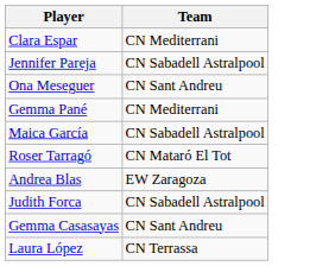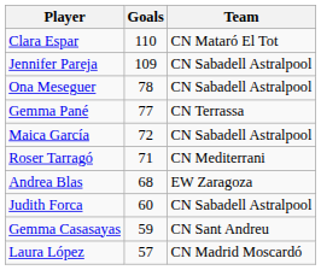 <table class="wikitable">
 <tr>
 <th>Player</th>
+<th>Goals</th>
 <th>Team</th>
 </tr>
 <tr>
 <td> <a href='#'>Clara Espar</a></td>
-<td>CN Mediterrani</td>
+<td style="text-align:center;">110</td>
+<td>CN Mataró El Tot</td>
 </tr>
 <tr>
 <td> <a href='#'>Jennifer Pareja</a></td>
+<td style="text-align:center;">109</td>
 <td>CN Sabadell Astralpool</td>
 </tr>
 <tr>
 <td> <a href='#'>Ona Meseguer</a></td>
-<td>CN Sant Andreu</td>
+<td style="text-align:center;">78</td>
+<td>CN Sabadell Astralpool</td>
 </tr>
 <tr>
 <td> <a href='#'>Gemma Pané</a></td>
-<td>CN Mediterrani</td>
+<td style="text-align:center;">77</td>
+<td>CN Terrassa</td>
 </tr>
 <tr>
 <td> <a href='#'>Maica García</a></td>
+<td style="text-align:center;">72</td>
 <td>CN Sabadell Astralpool</td>
 </tr>
 <tr>
 <td> <a href='#'>Roser Tarragó</a></td>
-<td>CN Mataró El Tot</td>
+<td style="text-align:center;">71</td>
+<td>CN Mediterrani</td>
 </tr>
 <tr>
 <td> <a href='#'>Andrea Blas</a></td>
+<td style="text-align:center;">68</td>
 <td>EW Zaragoza</td>
 </tr>
 <tr>
 <td> <a href='#'>Judith Forca</a></td>
+<td style="text-align:center;">60</td>
 <td>CN Sabadell Astralpool</td>
 </tr>
 <tr>
 <td> <a href='#'>Gemma Casasayas</a></td>
+<td style="text-align:center;">59</td>
 <td>CN Sant Andreu</td>
 </tr>
 <tr>
 <td> <a href='#'>Laura López</a></td>
-<td>CN Terrassa</td>
+<td style="text-align:center;">57</td>
+<td>CN Madrid Moscardó</td>
 </tr>
 </table>
